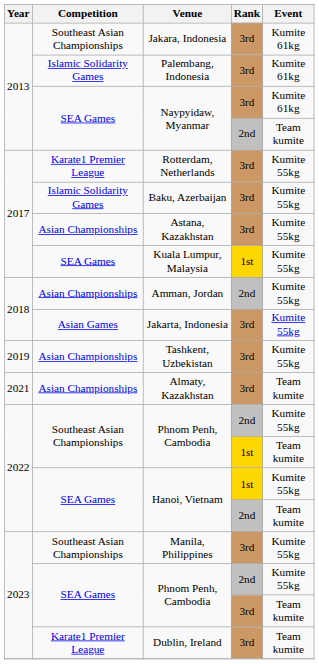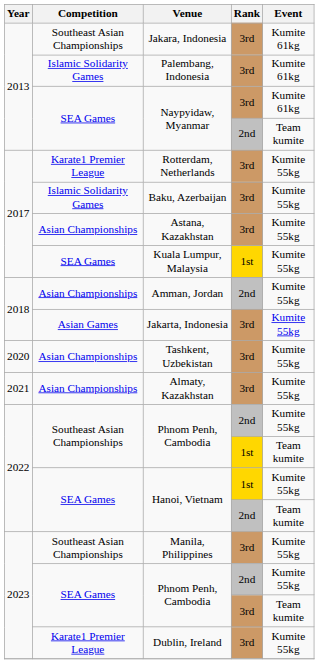 <table class="wikitable sortable" width=45% style="font-size:90%; text-align:center;">
 <tr>
 <th>Year</th>
 <th>Competition</th>
 <th>Venue</th>
 <th>Rank</th>
 <th>Event</th>
 </tr>
 <tr>
 <td rowspan=4>2013</td>
 <td>Southeast Asian Championships</td>
 <td>Jakara, Indonesia</td>
 <td bgcolor="cc9966">3rd</td>
 <td>Kumite 61kg</td>
 </tr>
 <tr>
 <td><a href='#'>Islamic Solidarity Games</a></td>
 <td>Palembang, Indonesia</td>
 <td bgcolor="cc9966">3rd</td>
 <td>Kumite 61kg</td>
 </tr>
 <tr>
 <td rowspan=2><a href='#'>SEA Games</a></td>
 <td rowspan=2>Naypyidaw, Myanmar</td>
 <td bgcolor="cc9966">3rd</td>
 <td>Kumite 61kg</td>
 </tr>
 <tr>
 <td bgcolor="silver">2nd</td>
 <td>Team kumite</td>
 </tr>
 <tr>
 <td rowspan=4>2017</td>
 <td><a href='#'>Karate1 Premier League</a></td>
 <td>Rotterdam, Netherlands</td>
 <td bgcolor="cc9966">3rd</td>
 <td>Kumite 55kg</td>
 </tr>
 <tr>
 <td><a href='#'>Islamic Solidarity Games</a></td>
 <td>Baku, Azerbaijan</td>
 <td bgcolor="cc9966">3rd</td>
 <td>Kumite 55kg</td>
 </tr>
 <tr>
 <td><a href='#'>Asian Championships</a></td>
 <td>Astana, Kazakhstan</td>
 <td bgcolor="cc9966">3rd</td>
 <td>Kumite 55kg</td>
 </tr>
 <tr>
 <td><a href='#'>SEA Games</a></td>
 <td>Kuala Lumpur, Malaysia</td>
 <td bgcolor="gold">1st</td>
 <td>Kumite 55kg</td>
 </tr>
 <tr>
 <td rowspan=2>2018</td>
 <td><a href='#'>Asian Championships</a></td>
 <td>Amman, Jordan</td>
 <td bgcolor="silver">2nd</td>
 <td>Kumite 55kg</td>
 </tr>
 <tr>
 <td><a href='#'>Asian Games</a></td>
 <td>Jakarta, Indonesia</td>
 <td bgcolor="cc9966">3rd</td>
 <td><a href='#'>Kumite 55kg</a></td>
 </tr>
 <tr>
-<td>2019</td>
+<td>2020</td>
 <td><a href='#'>Asian Championships</a></td>
 <td>Tashkent, Uzbekistan</td>
 <td bgcolor="cc9966">3rd</td>
 <td>Kumite 55kg</td>
 </tr>
 <tr>
 <td>2021</td>
 <td><a href='#'>Asian Championships</a></td>
 <td>Almaty, Kazakhstan</td>
 <td bgcolor="cc9966">3rd</td>
-<td>Team kumite</td>
+<td>Kumite 55kg</td>
 </tr>
 <tr>
 <td rowspan=4>2022</td>
 <td rowspan=2>Southeast Asian Championships</td>
 <td rowspan=2>Phnom Penh, Cambodia</td>
 <td bgcolor="silver">2nd</td>
 <td>Kumite 55kg</td>
 </tr>
 <tr>
 <td bgcolor="gold">1st</td>
 <td>Team kumite</td>
 </tr>
 <tr>
 <td rowspan=2><a href='#'>SEA Games</a></td>
 <td rowspan=2>Hanoi, Vietnam</td>
 <td bgcolor="gold">1st</td>
 <td>Kumite 55kg</td>
 </tr>
 <tr>
 <td bgcolor="silver">2nd</td>
 <td>Team kumite</td>
 </tr>
 <tr>
 <td rowspan=4>2023</td>
 <td>Southeast Asian Championships</td>
 <td>Manila, Philippines</td>
 <td bgcolor="cc9966">3rd</td>
 <td>Kumite 55kg</td>
 </tr>
 <tr>
 <td rowspan=2><a href='#'>SEA Games</a></td>
 <td rowspan=2>Phnom Penh, Cambodia</td>
 <td bgcolor="silver">2nd</td>
 <td>Kumite 55kg</td>
 </tr>
 <tr>
 <td bgcolor="cc9966">3rd</td>
 <td>Team kumite</td>
 </tr>
 <tr>
 <td><a href='#'>Karate1 Premier League</a></td>
 <td>Dublin, Ireland</td>
 <td bgcolor="cc9966">3rd</td>
-<td>Team kumite</td>
+<td>Kumite 55kg</td>
 </tr>
 <tr>
 </tr>
 </table>
